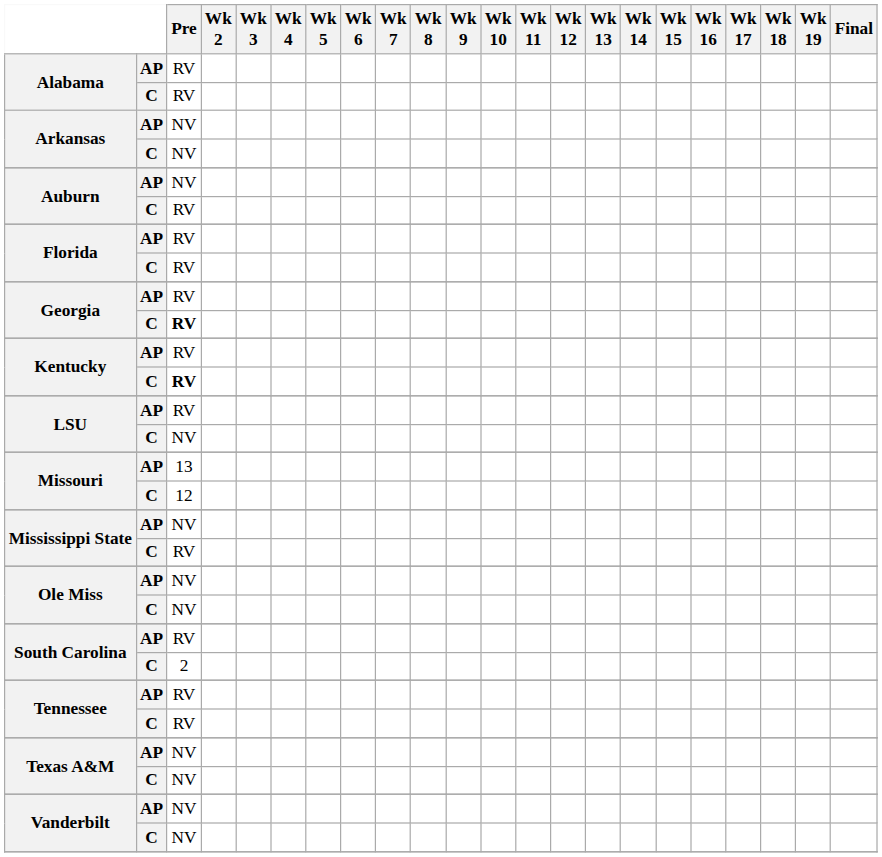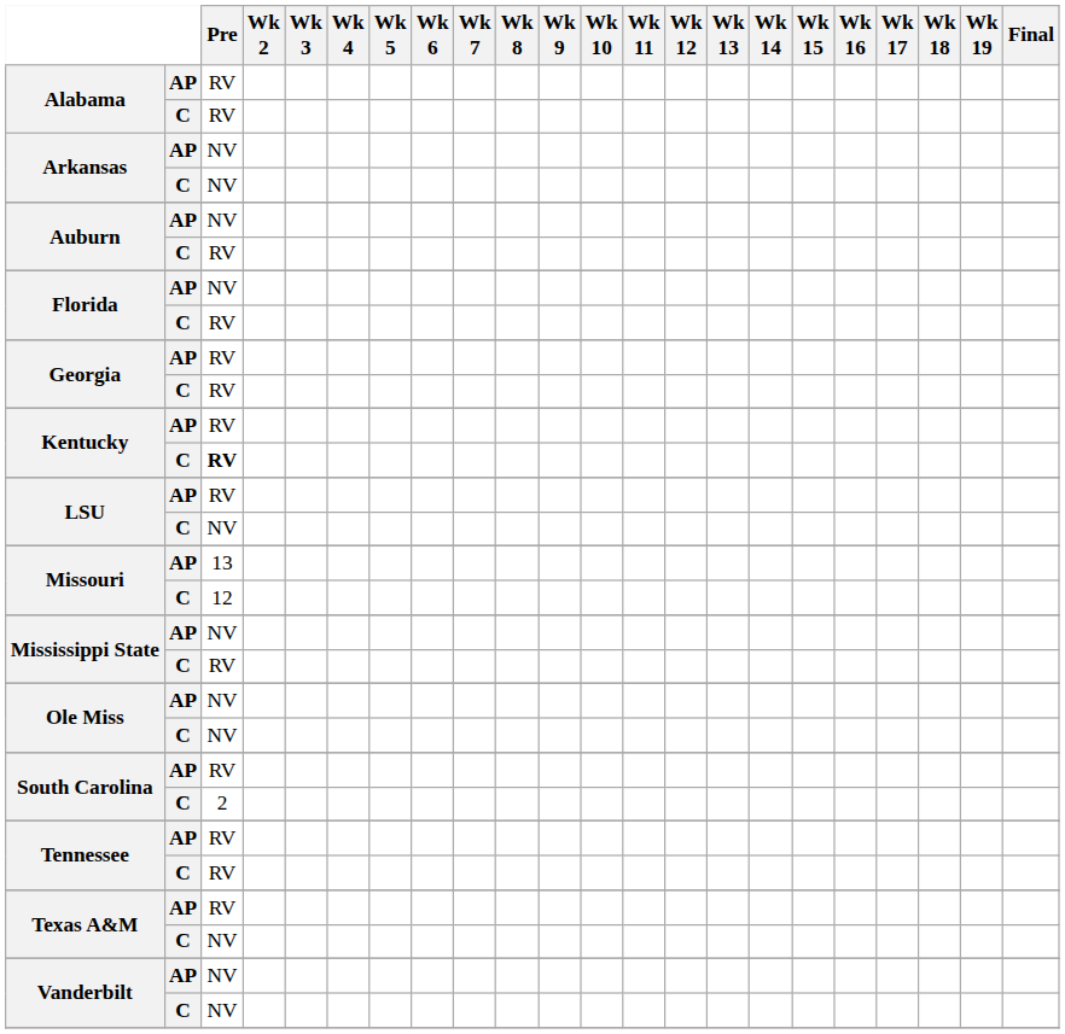 <table class="wikitable" style="white-space:nowrap;font-size:90%;text-align:center;">
 <tr>
 <th colspan=2 style="background:white; border-top-style:hidden; border-left-style:hidden;"> </th>
 <th>Pre</th>
 <th>Wk<br>2</th>
 <th>Wk<br>3</th>
 <th>Wk<br>4</th>
 <th>Wk<br>5</th>
 <th>Wk<br>6</th>
 <th>Wk<br>7</th>
 <th>Wk<br>8</th>
 <th>Wk<br>9</th>
 <th>Wk<br>10</th>
 <th>Wk<br>11</th>
 <th>Wk<br>12</th>
 <th>Wk<br>13</th>
 <th>Wk<br>14</th>
 <th>Wk<br>15</th>
 <th>Wk<br>16</th>
 <th>Wk<br>17</th>
 <th>Wk<br>18</th>
 <th>Wk<br>19</th>
 <th>Final</th>
 </tr>
 <tr>
 <th rowspan=2 style=>Alabama</th>
 <th>AP</th>
 <td style="background:#FFF;">RV</td>
 <td style="background:#FFF;"></td>
 <td style="background:#FFF;"></td>
 <td style="background:#FFF;"></td>
 <td style="background:#FFF;"></td>
 <td style="background:#FFF;"></td>
 <td style="background:#FFF;"></td>
 <td style="background:#FFF;"></td>
 <td style="background:#FFF;"></td>
 <td style="background:#FFF;"></td>
 <td style="background:#FFF;"></td>
 <td style="background:#FFF;"></td>
 <td style="background:#FFF;"></td>
 <td style="background:#FFF;"></td>
 <td style="background:#FFF;"></td>
 <td style="background:#FFF;"></td>
 <td style="background:#FFF;"></td>
 <td style="background:#FFF;"></td>
 <td style="background:#FFF;"></td>
 <td style="background:#FFF;"></td>
 </tr>
 <tr>
 <th>C</th>
 <td style="background:#FFF;">RV</td>
 <td style="background:#FFF;"></td>
 <td style="background:#FFF;"></td>
 <td style="background:#FFF;"></td>
 <td style="background:#FFF;"></td>
 <td style="background:#FFF;"></td>
 <td style="background:#FFF;"></td>
 <td style="background:#FFF;"></td>
 <td style="background:#FFF;"></td>
 <td style="background:#FFF;"></td>
 <td style="background:#FFF;"></td>
 <td style="background:#FFF;"></td>
 <td style="background:#FFF;"></td>
 <td style="background:#FFF;"></td>
 <td style="background:#FFF;"></td>
 <td style="background:#FFF;"></td>
 <td style="background:#FFF;"></td>
 <td style="background:#FFF;"></td>
 <td style="background:#FFF;"></td>
 <td style="background:#FFF;"></td>
 </tr>
 <tr>
 <th rowspan=2 style=>Arkansas</th>
 <th>AP</th>
 <td style="background:#FFF;">NV</td>
 <td style="background:#FFF;"></td>
 <td style="background:#FFF;"></td>
 <td style="background:#FFF;"></td>
 <td style="background:#FFF;"></td>
 <td style="background:#FFF;"></td>
 <td style="background:#FFF;"></td>
 <td style="background:#FFF;"></td>
 <td style="background:#FFF;"></td>
 <td style="background:#FFF;"></td>
 <td style="background:#FFF;"></td>
 <td style="background:#FFF;"></td>
 <td style="background:#FFF;"></td>
 <td style="background:#FFF;"></td>
 <td style="background:#FFF;"></td>
 <td style="background:#FFF;"></td>
 <td style="background:#FFF;"></td>
 <td style="background:#FFF;"></td>
 <td style="background:#FFF;"></td>
 <td style="background:#FFF;"></td>
 </tr>
 <tr>
 <th>C</th>
 <td style="background:#FFF;">NV</td>
 <td style="background:#FFF;"></td>
 <td style="background:#FFF;"></td>
 <td style="background:#FFF;"></td>
 <td style="background:#FFF;"></td>
 <td style="background:#FFF;"></td>
 <td style="background:#FFF;"></td>
 <td style="background:#FFF;"></td>
 <td style="background:#FFF;"></td>
 <td style="background:#FFF;"></td>
 <td style="background:#FFF;"></td>
 <td style="background:#FFF;"></td>
 <td style="background:#FFF;"></td>
 <td style="background:#FFF;"></td>
 <td style="background:#FFF;"></td>
 <td style="background:#FFF;"></td>
 <td style="background:#FFF;"></td>
 <td style="background:#FFF;"></td>
 <td style="background:#FFF;"></td>
 <td style="background:#FFF;"></td>
 </tr>
 <tr>
 </tr>
 <tr>
 <th rowspan=2 style=>Auburn</th>
 <th>AP</th>
 <td style="background:#FFF;">NV</td>
 <td style="background:#FFF;"></td>
 <td style="background:#FFF;"></td>
 <td style="background:#FFF;"></td>
 <td style="background:#FFF;"></td>
 <td style="background:#FFF;"></td>
 <td style="background:#FFF;"></td>
 <td style="background:#FFF;"></td>
 <td style="background:#FFF;"></td>
 <td style="background:#FFF;"></td>
 <td style="background:#FFF;"></td>
 <td style="background:#FFF;"></td>
 <td style="background:#FFF;"></td>
 <td style="background:#FFF;"></td>
 <td style="background:#FFF;"></td>
 <td style="background:#FFF;"></td>
 <td style="background:#FFF;"></td>
 <td style="background:#FFF;"></td>
 <td style="background:#FFF;"></td>
 <td style="background:#FFF;"></td>
 </tr>
 <tr>
 <th>C</th>
 <td style="background:#FFF;">RV</td>
 <td style="background:#FFF;"></td>
 <td style="background:#FFF;"></td>
 <td style="background:#FFF;"></td>
 <td style="background:#FFF;"></td>
 <td style="background:#FFF;"></td>
 <td style="background:#FFF;"></td>
 <td style="background:#FFF;"></td>
 <td style="background:#FFF;"></td>
 <td style="background:#FFF;"></td>
 <td style="background:#FFF;"></td>
 <td style="background:#FFF;"></td>
 <td style="background:#FFF;"></td>
 <td style="background:#FFF;"></td>
 <td style="background:#FFF;"></td>
 <td style="background:#FFF;"></td>
 <td style="background:#FFF;"></td>
 <td style="background:#FFF;"></td>
 <td style="background:#FFF;"></td>
 <td style="background:#FFF;"></td>
 </tr>
 <tr>
 </tr>
 <tr>
 <th rowspan=2 style=>Florida</th>
 <th>AP</th>
-<td style="background:#FFF;">RV</td>
+<td style="background:#FFF;">NV</td>
 <td style="background:#FFF;"></td>
 <td style="background:#FFF;"></td>
 <td style="background:#FFF;"></td>
 <td style="background:#FFF;"></td>
 <td style="background:#FFF;"></td>
 <td style="background:#FFF;"></td>
 <td style="background:#FFF;"></td>
 <td style="background:#FFF;"></td>
 <td style="background:#FFF;"></td>
 <td style="background:#FFF;"></td>
 <td style="background:#FFF;"></td>
 <td style="background:#FFF;"></td>
 <td style="background:#FFF;"></td>
 <td style="background:#FFF;"></td>
 <td style="background:#FFF;"></td>
 <td style="background:#FFF;"></td>
 <td style="background:#FFF;"></td>
 <td style="background:#FFF;"></td>
 <td style="background:#FFF;"></td>
 </tr>
 <tr>
 <th>C</th>
 <td style="background:#FFF;">RV</td>
 <td style="background:#FFF;"></td>
 <td style="background:#FFF;"></td>
 <td style="background:#FFF;"></td>
 <td style="background:#FFF;"></td>
 <td style="background:#FFF;"></td>
 <td style="background:#FFF;"></td>
 <td style="background:#FFF;"></td>
 <td style="background:#FFF;"></td>
 <td style="background:#FFF;"></td>
 <td style="background:#FFF;"></td>
 <td style="background:#FFF;"></td>
 <td style="background:#FFF;"></td>
 <td style="background:#FFF;"></td>
 <td style="background:#FFF;"></td>
 <td style="background:#FFF;"></td>
 <td style="background:#FFF;"></td>
 <td style="background:#FFF;"></td>
 <td style="background:#FFF;"></td>
 <td style="background:#FFF;"></td>
 </tr>
 <tr>
 </tr>
 <tr>
 <th rowspan=2 style=>Georgia</th>
 <th>AP</th>
 <td style="background:#FFF;">RV</td>
 <td style="background:#FFF;"></td>
 <td style="background:#FFF;"></td>
 <td style="background:#FFF;"></td>
 <td style="background:#FFF;"></td>
 <td style="background:#FFF;"></td>
 <td style="background:#FFF;"></td>
 <td style="background:#FFF;"></td>
 <td style="background:#FFF;"></td>
 <td style="background:#FFF;"></td>
 <td style="background:#FFF;"></td>
 <td style="background:#FFF;"></td>
 <td style="background:#FFF;"></td>
 <td style="background:#FFF;"></td>
 <td style="background:#FFF;"></td>
 <td style="background:#FFF;"></td>
 <td style="background:#FFF;"></td>
 <td style="background:#FFF;"></td>
 <td style="background:#FFF;"></td>
 <td style="background:#FFF;"></td>
 </tr>
 <tr>
 <th>C</th>
-<td style="background:#FFF;"><strong>RV</strong></td>
+<td style="background:#FFF;">RV</td>
 <td style="background:#FFF;"></td>
 <td style="background:#FFF;"></td>
 <td style="background:#FFF;"></td>
 <td style="background:#FFF;"></td>
 <td style="background:#FFF;"></td>
 <td style="background:#FFF;"></td>
 <td style="background:#FFF;"></td>
 <td style="background:#FFF;"></td>
 <td style="background:#FFF;"></td>
 <td style="background:#FFF;"></td>
 <td style="background:#FFF;"></td>
 <td style="background:#FFF;"></td>
 <td style="background:#FFF;"></td>
 <td style="background:#FFF;"></td>
 <td style="background:#FFF;"></td>
 <td style="background:#FFF;"></td>
 <td style="background:#FFF;"></td>
 <td style="background:#FFF;"></td>
 <td style="background:#FFF;"></td>
 </tr>
 <tr>
 </tr>
 <tr>
 <th rowspan=2 style=>Kentucky</th>
 <th>AP</th>
 <td style="background:#FFF;">RV</td>
 <td style="background:#FFF;"></td>
 <td style="background:#FFF;"></td>
 <td style="background:#FFF;"></td>
 <td style="background:#FFF;"></td>
 <td style="background:#FFF;"></td>
 <td style="background:#FFF;"></td>
 <td style="background:#FFF;"></td>
 <td style="background:#FFF;"></td>
 <td style="background:#FFF;"></td>
 <td style="background:#FFF;"></td>
 <td style="background:#FFF;"></td>
 <td style="background:#FFF;"></td>
 <td style="background:#FFF;"></td>
 <td style="background:#FFF;"></td>
 <td style="background:#FFF;"></td>
 <td style="background:#FFF;"></td>
 <td style="background:#FFF;"></td>
 <td style="background:#FFF;"></td>
 <td style="background:#FFF;"></td>
 </tr>
 <tr>
 <th>C</th>
 <td style="background:#FFF;"><strong>RV</strong></td>
 <td style="background:#FFF;"></td>
 <td style="background:#FFF;"></td>
 <td style="background:#FFF;"></td>
 <td style="background:#FFF;"></td>
 <td style="background:#FFF;"></td>
 <td style="background:#FFF;"></td>
 <td style="background:#FFF;"></td>
 <td style="background:#FFF;"></td>
 <td style="background:#FFF;"></td>
 <td style="background:#FFF;"></td>
 <td style="background:#FFF;"></td>
 <td style="background:#FFF;"></td>
 <td style="background:#FFF;"></td>
 <td style="background:#FFF;"></td>
 <td style="background:#FFF;"></td>
 <td style="background:#FFF;"></td>
 <td style="background:#FFF;"></td>
 <td style="background:#FFF;"></td>
 <td style="background:#FFF;"></td>
 </tr>
 <tr>
 </tr>
 <tr>
 <th rowspan=2 style=>LSU</th>
 <th>AP</th>
 <td style="background:#FFF;">RV</td>
 <td style="background:#FFF;"></td>
 <td style="background:#FFF;"></td>
 <td style="background:#FFF;"></td>
 <td style="background:#FFF;"></td>
 <td style="background:#FFF;"></td>
 <td style="background:#FFF;"></td>
 <td style="background:#FFF;"></td>
 <td style="background:#FFF;"></td>
 <td style="background:#FFF;"></td>
 <td style="background:#FFF;"></td>
 <td style="background:#FFF;"></td>
 <td style="background:#FFF;"></td>
 <td style="background:#FFF;"></td>
 <td style="background:#FFF;"></td>
 <td style="background:#FFF;"></td>
 <td style="background:#FFF;"></td>
 <td style="background:#FFF;"></td>
 <td style="background:#FFF;"></td>
 <td style="background:#FFF;"></td>
 </tr>
 <tr>
 <th>C</th>
 <td style="background:#FFF;">NV</td>
 <td style="background:#FFF;"></td>
 <td style="background:#FFF;"></td>
 <td style="background:#FFF;"></td>
 <td style="background:#FFF;"></td>
 <td style="background:#FFF;"></td>
 <td style="background:#FFF;"></td>
 <td style="background:#FFF;"></td>
 <td style="background:#FFF;"></td>
 <td style="background:#FFF;"></td>
 <td style="background:#FFF;"></td>
 <td style="background:#FFF;"></td>
 <td style="background:#FFF;"></td>
 <td style="background:#FFF;"></td>
 <td style="background:#FFF;"></td>
 <td style="background:#FFF;"></td>
 <td style="background:#FFF;"></td>
 <td style="background:#FFF;"></td>
 <td style="background:#FFF;"></td>
 <td style="background:#FFF;"></td>
 </tr>
 <tr>
 </tr>
 <tr>
 <th rowspan=2 style=>Missouri</th>
 <th>AP</th>
 <td style="background:#FFF;">13</td>
 <td style="background:#FFF;"></td>
 <td style="background:#FFF;"></td>
 <td style="background:#FFF;"></td>
 <td style="background:#FFF;"></td>
 <td style="background:#FFF;"></td>
 <td style="background:#FFF;"></td>
 <td style="background:#FFF;"></td>
 <td style="background:#FFF;"></td>
 <td style="background:#FFF;"></td>
 <td style="background:#FFF;"></td>
 <td style="background:#FFF;"></td>
 <td style="background:#FFF;"></td>
 <td style="background:#FFF;"></td>
 <td style="background:#FFF;"></td>
 <td style="background:#FFF;"></td>
 <td style="background:#FFF;"></td>
 <td style="background:#FFF;"></td>
 <td style="background:#FFF;"></td>
 <td style="background:#FFF;"></td>
 </tr>
 <tr>
 <th>C</th>
 <td style="background:#FFF;">12</td>
 <td style="background:#FFF;"></td>
 <td style="background:#FFF;"></td>
 <td style="background:#FFF;"></td>
 <td style="background:#FFF;"></td>
 <td style="background:#FFF;"></td>
 <td style="background:#FFF;"></td>
 <td style="background:#FFF;"></td>
 <td style="background:#FFF;"></td>
 <td style="background:#FFF;"></td>
 <td style="background:#FFF;"></td>
 <td style="background:#FFF;"></td>
 <td style="background:#FFF;"></td>
 <td style="background:#FFF;"></td>
 <td style="background:#FFF;"></td>
 <td style="background:#FFF;"></td>
 <td style="background:#FFF;"></td>
 <td style="background:#FFF;"></td>
 <td style="background:#FFF;"></td>
 <td style="background:#FFF;"></td>
 </tr>
 <tr>
 </tr>
 <tr>
 <th rowspan=2 style=>Mississippi State</th>
 <th>AP</th>
 <td style="background:#FFF;">NV</td>
 <td style="background:#FFF;"></td>
 <td style="background:#FFF;"></td>
 <td style="background:#FFF;"></td>
 <td style="background:#FFF;"></td>
 <td style="background:#FFF;"></td>
 <td style="background:#FFF;"></td>
 <td style="background:#FFF;"></td>
 <td style="background:#FFF;"></td>
 <td style="background:#FFF;"></td>
 <td style="background:#FFF;"></td>
 <td style="background:#FFF;"></td>
 <td style="background:#FFF;"></td>
 <td style="background:#FFF;"></td>
 <td style="background:#FFF;"></td>
 <td style="background:#FFF;"></td>
 <td style="background:#FFF;"></td>
 <td style="background:#FFF;"></td>
 <td style="background:#FFF;"></td>
 <td style="background:#FFF;"></td>
 </tr>
 <tr>
 <th>C</th>
 <td style="background:#FFF;">RV</td>
 <td style="background:#FFF;"></td>
 <td style="background:#FFF;"></td>
 <td style="background:#FFF;"></td>
 <td style="background:#FFF;"></td>
 <td style="background:#FFF;"></td>
 <td style="background:#FFF;"></td>
 <td style="background:#FFF;"></td>
 <td style="background:#FFF;"></td>
 <td style="background:#FFF;"></td>
 <td style="background:#FFF;"></td>
 <td style="background:#FFF;"></td>
 <td style="background:#FFF;"></td>
 <td style="background:#FFF;"></td>
 <td style="background:#FFF;"></td>
 <td style="background:#FFF;"></td>
 <td style="background:#FFF;"></td>
 <td style="background:#FFF;"></td>
 <td style="background:#FFF;"></td>
 <td style="background:#FFF;"></td>
 </tr>
 <tr>
 </tr>
 <tr>
 <th rowspan=2 style=>Ole Miss</th>
 <th>AP</th>
 <td style="background:#FFF;">NV</td>
 <td style="background:#FFF;"></td>
 <td style="background:#FFF;"></td>
 <td style="background:#FFF;"></td>
 <td style="background:#FFF;"></td>
 <td style="background:#FFF;"></td>
 <td style="background:#FFF;"></td>
 <td style="background:#FFF;"></td>
 <td style="background:#FFF;"></td>
 <td style="background:#FFF;"></td>
 <td style="background:#FFF;"></td>
 <td style="background:#FFF;"></td>
 <td style="background:#FFF;"></td>
 <td style="background:#FFF;"></td>
 <td style="background:#FFF;"></td>
 <td style="background:#FFF;"></td>
 <td style="background:#FFF;"></td>
 <td style="background:#FFF;"></td>
 <td style="background:#FFF;"></td>
 <td style="background:#FFF;"></td>
 </tr>
 <tr>
 <th>C</th>
 <td style="background:#FFF;">NV</td>
 <td style="background:#FFF;"></td>
 <td style="background:#FFF;"></td>
 <td style="background:#FFF;"></td>
 <td style="background:#FFF;"></td>
 <td style="background:#FFF;"></td>
 <td style="background:#FFF;"></td>
 <td style="background:#FFF;"></td>
 <td style="background:#FFF;"></td>
 <td style="background:#FFF;"></td>
 <td style="background:#FFF;"></td>
 <td style="background:#FFF;"></td>
 <td style="background:#FFF;"></td>
 <td style="background:#FFF;"></td>
 <td style="background:#FFF;"></td>
 <td style="background:#FFF;"></td>
 <td style="background:#FFF;"></td>
 <td style="background:#FFF;"></td>
 <td style="background:#FFF;"></td>
 <td style="background:#FFF;"></td>
 </tr>
 <tr>
 </tr>
 <tr>
 <th rowspan=2 style=>South Carolina</th>
 <th>AP</th>
 <td style="background:#FFF;">RV</td>
 <td style="background:#FFF;"></td>
 <td style="background:#FFF;"></td>
 <td style="background:#FFF;"></td>
 <td style="background:#FFF;"></td>
 <td style="background:#FFF;"></td>
 <td style="background:#FFF;"></td>
 <td style="background:#FFF;"></td>
 <td style="background:#FFF;"></td>
 <td style="background:#FFF;"></td>
 <td style="background:#FFF;"></td>
 <td style="background:#FFF;"></td>
 <td style="background:#FFF;"></td>
 <td style="background:#FFF;"></td>
 <td style="background:#FFF;"></td>
 <td style="background:#FFF;"></td>
 <td style="background:#FFF;"></td>
 <td style="background:#FFF;"></td>
 <td style="background:#FFF;"></td>
 <td style="background:#FFF;"></td>
 </tr>
 <tr>
 <th>C</th>
 <td style="background:#FFF;">2</td>
 <td style="background:#FFF;"></td>
 <td style="background:#FFF;"></td>
 <td style="background:#FFF;"></td>
 <td style="background:#FFF;"></td>
 <td style="background:#FFF;"></td>
 <td style="background:#FFF;"></td>
 <td style="background:#FFF;"></td>
 <td style="background:#FFF;"></td>
 <td style="background:#FFF;"></td>
 <td style="background:#FFF;"></td>
 <td style="background:#FFF;"></td>
 <td style="background:#FFF;"></td>
 <td style="background:#FFF;"></td>
 <td style="background:#FFF;"></td>
 <td style="background:#FFF;"></td>
 <td style="background:#FFF;"></td>
 <td style="background:#FFF;"></td>
 <td style="background:#FFF;"></td>
 <td style="background:#FFF;"></td>
 </tr>
 <tr>
 </tr>
 <tr>
 <th rowspan=2 style=>Tennessee</th>
 <th>AP</th>
 <td style="background:#FFF;">RV</td>
 <td style="background:#FFF;"></td>
 <td style="background:#FFF;"></td>
 <td style="background:#FFF;"></td>
 <td style="background:#FFF;"></td>
 <td style="background:#FFF;"></td>
 <td style="background:#FFF;"></td>
 <td style="background:#FFF;"></td>
 <td style="background:#FFF;"></td>
 <td style="background:#FFF;"></td>
 <td style="background:#FFF;"></td>
 <td style="background:#FFF;"></td>
 <td style="background:#FFF;"></td>
 <td style="background:#FFF;"></td>
 <td style="background:#FFF;"></td>
 <td style="background:#FFF;"></td>
 <td style="background:#FFF;"></td>
 <td style="background:#FFF;"></td>
 <td style="background:#FFF;"></td>
 <td style="background:#FFF;"></td>
 </tr>
 <tr>
 <th>C</th>
 <td style="background:#FFF;">RV</td>
 <td style="background:#FFF;"></td>
 <td style="background:#FFF;"></td>
 <td style="background:#FFF;"></td>
 <td style="background:#FFF;"></td>
 <td style="background:#FFF;"></td>
 <td style="background:#FFF;"></td>
 <td style="background:#FFF;"></td>
 <td style="background:#FFF;"></td>
 <td style="background:#FFF;"></td>
 <td style="background:#FFF;"></td>
 <td style="background:#FFF;"></td>
 <td style="background:#FFF;"></td>
 <td style="background:#FFF;"></td>
 <td style="background:#FFF;"></td>
 <td style="background:#FFF;"></td>
 <td style="background:#FFF;"></td>
 <td style="background:#FFF;"></td>
 <td style="background:#FFF;"></td>
 <td style="background:#FFF;"></td>
 </tr>
 <tr>
 </tr>
 <tr>
 <th rowspan=2 style=>Texas A&M</th>
 <th>AP</th>
-<td style="background:#FFF;">NV</td>
+<td style="background:#FFF;">RV</td>
 <td style="background:#FFF;"></td>
 <td style="background:#FFF;"></td>
 <td style="background:#FFF;"></td>
 <td style="background:#FFF;"></td>
 <td style="background:#FFF;"></td>
 <td style="background:#FFF;"></td>
 <td style="background:#FFF;"></td>
 <td style="background:#FFF;"></td>
 <td style="background:#FFF;"></td>
 <td style="background:#FFF;"></td>
 <td style="background:#FFF;"></td>
 <td style="background:#FFF;"></td>
 <td style="background:#FFF;"></td>
 <td style="background:#FFF;"></td>
 <td style="background:#FFF;"></td>
 <td style="background:#FFF;"></td>
 <td style="background:#FFF;"></td>
 <td style="background:#FFF;"></td>
 <td style="background:#FFF;"></td>
 </tr>
 <tr>
 <th>C</th>
 <td style="background:#FFF;">NV</td>
 <td style="background:#FFF;"></td>
 <td style="background:#FFF;"></td>
 <td style="background:#FFF;"></td>
 <td style="background:#FFF;"></td>
 <td style="background:#FFF;"></td>
 <td style="background:#FFF;"></td>
 <td style="background:#FFF;"></td>
 <td style="background:#FFF;"></td>
 <td style="background:#FFF;"></td>
 <td style="background:#FFF;"></td>
 <td style="background:#FFF;"></td>
 <td style="background:#FFF;"></td>
 <td style="background:#FFF;"></td>
 <td style="background:#FFF;"></td>
 <td style="background:#FFF;"></td>
 <td style="background:#FFF;"></td>
 <td style="background:#FFF;"></td>
 <td style="background:#FFF;"></td>
 <td style="background:#FFF;"></td>
 </tr>
 <tr>
 </tr>
 <tr>
 <th rowspan=2 style=>Vanderbilt</th>
 <th>AP</th>
 <td style="background:#FFF;">NV</td>
 <td style="background:#FFF;"></td>
 <td style="background:#FFF;"></td>
 <td style="background:#FFF;"></td>
 <td style="background:#FFF;"></td>
 <td style="background:#FFF;"></td>
 <td style="background:#FFF;"></td>
 <td style="background:#FFF;"></td>
 <td style="background:#FFF;"></td>
 <td style="background:#FFF;"></td>
 <td style="background:#FFF;"></td>
 <td style="background:#FFF;"></td>
 <td style="background:#FFF;"></td>
 <td style="background:#FFF;"></td>
 <td style="background:#FFF;"></td>
 <td style="background:#FFF;"></td>
 <td style="background:#FFF;"></td>
 <td style="background:#FFF;"></td>
 <td style="background:#FFF;"></td>
 <td style="background:#FFF;"></td>
 </tr>
 <tr>
 <th>C</th>
 <td style="background:#FFF;">NV</td>
 <td style="background:#FFF;"></td>
 <td style="background:#FFF;"></td>
 <td style="background:#FFF;"></td>
 <td style="background:#FFF;"></td>
 <td style="background:#FFF;"></td>
 <td style="background:#FFF;"></td>
 <td style="background:#FFF;"></td>
 <td style="background:#FFF;"></td>
 <td style="background:#FFF;"></td>
 <td style="background:#FFF;"></td>
 <td style="background:#FFF;"></td>
 <td style="background:#FFF;"></td>
 <td style="background:#FFF;"></td>
 <td style="background:#FFF;"></td>
 <td style="background:#FFF;"></td>
 <td style="background:#FFF;"></td>
 <td style="background:#FFF;"></td>
 <td style="background:#FFF;"></td>
 <td style="background:#FFF;"></td>
 </tr>
 <tr>
 </tr>
 <tr>
 </tr>
 </table>
